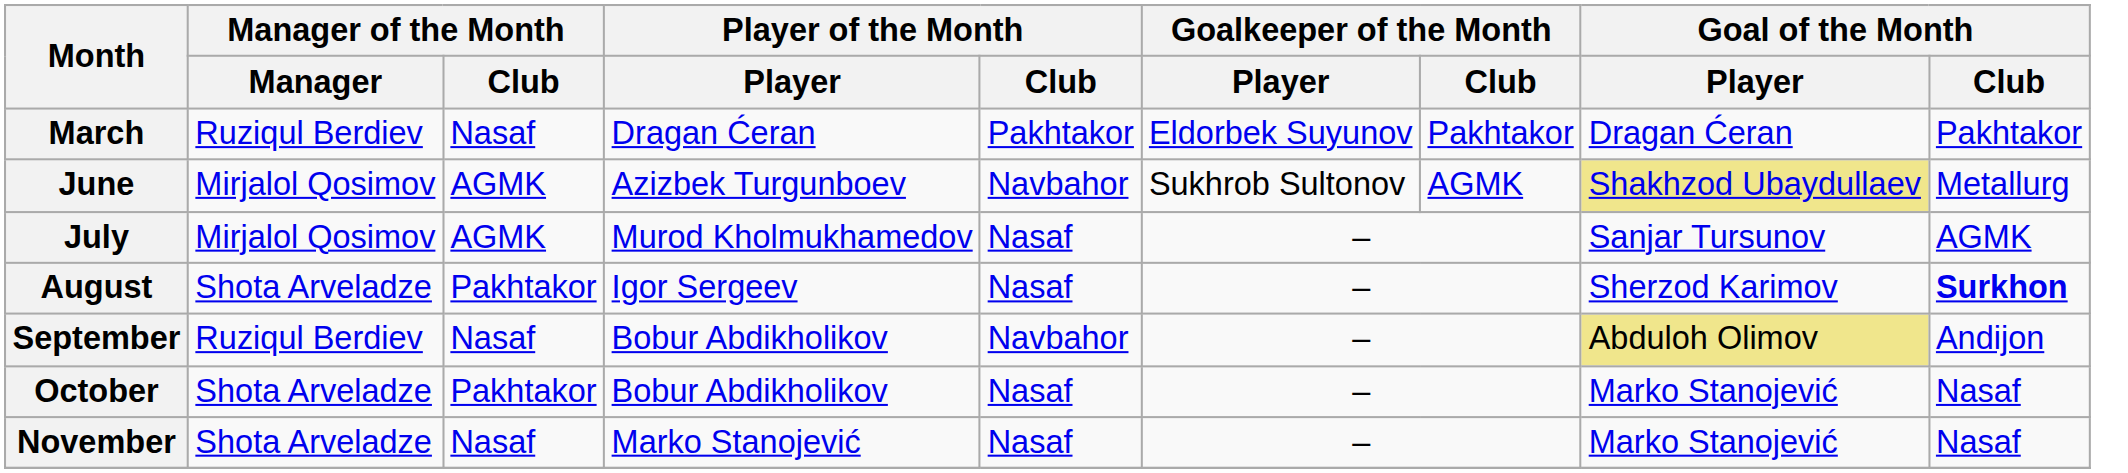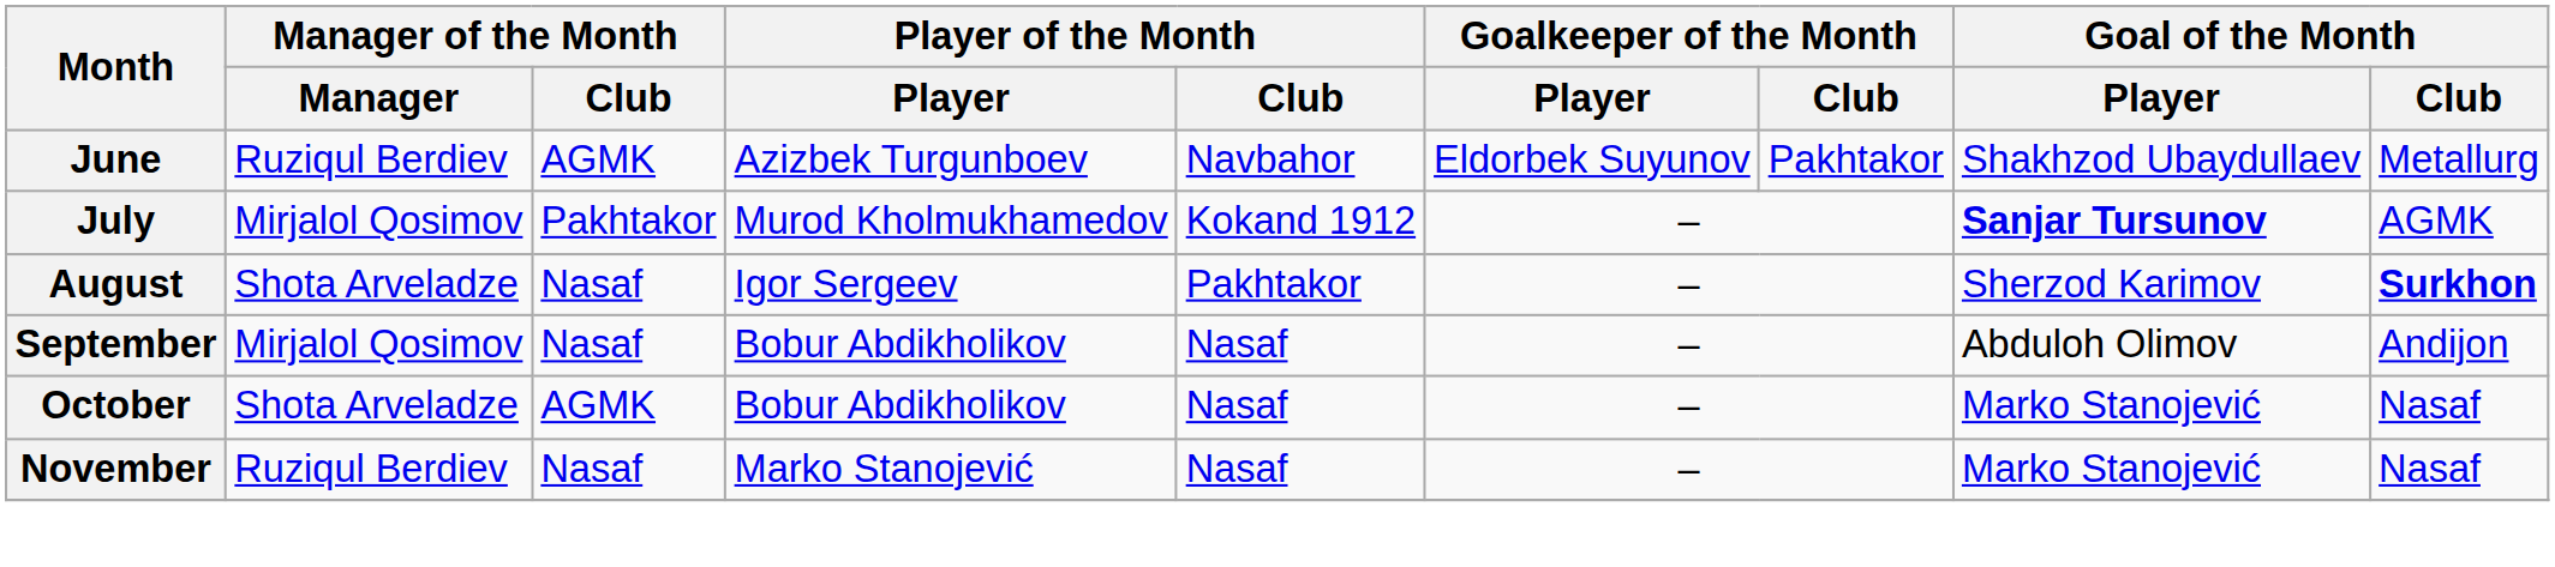 <table class="wikitable">
 <tr>
 <th rowspan="2">Month</th>
 <th colspan="2">Manager of the Month</th>
 <th colspan="2">Player of the Month</th>
 <th colspan="2">Goalkeeper of the Month</th>
 <th colspan="2">Goal of the Month</th>
 </tr>
 <tr>
 <th>Manager</th>
 <th>Club</th>
 <th>Player</th>
 <th>Club</th>
 <th>Player</th>
 <th>Club</th>
 <th>Player</th>
 <th>Club</th>
 </tr>
 <tr>
-<th>March</th>
+<th>June</th>
 <td> <a href='#'>Ruziqul Berdiev</a></td>
-<td><a href='#'>Nasaf</a></td>
-<td> <a href='#'>Dragan Ćeran</a></td>
-<td><a href='#'>Pakhtakor</a></td>
-<td> <a href='#'>Eldorbek Suyunov</a></td>
-<td><a href='#'>Pakhtakor</a></td>
-<td> <a href='#'>Dragan Ćeran</a></td>
-<td><a href='#'>Pakhtakor</a></td>
-</tr>
-<tr>
-<th>June</th>
-<td> <a href='#'>Mirjalol Qosimov</a></td>
 <td><a href='#'>AGMK</a></td>
 <td> <a href='#'>Azizbek Turgunboev</a></td>
 <td><a href='#'>Navbahor</a></td>
-<td> Sukhrob Sultonov</td>
-<td><a href='#'>AGMK</a></td>
-<td style="background: khaki;"> <a href='#'>Shakhzod Ubaydullaev</a></td>
+<td> <a href='#'>Eldorbek Suyunov</a></td>
+<td><a href='#'>Pakhtakor</a></td>
+<td> <a href='#'>Shakhzod Ubaydullaev</a></td>
 <td><a href='#'>Metallurg</a></td>
 </tr>
 <tr>
 <th>July</th>
 <td> <a href='#'>Mirjalol Qosimov</a></td>
-<td><a href='#'>AGMK</a></td>
+<td><a href='#'>Pakhtakor</a></td>
 <td> <a href='#'>Murod Kholmukhamedov</a></td>
-<td><a href='#'>Nasaf</a></td>
+<td><a href='#'>Kokand 1912</a></td>
 <td colspan="2" style="text-align:center;">–</td>
-<td> <a href='#'>Sanjar Tursunov</a></td>
+<td><strong> <a href='#'>Sanjar Tursunov</a></strong></td>
 <td><a href='#'>AGMK</a></td>
 </tr>
 <tr>
 <th>August</th>
 <td> <a href='#'>Shota Arveladze</a></td>
+<td><a href='#'>Nasaf</a></td>
+<td> <a href='#'>Igor Sergeev</a></td>
 <td><a href='#'>Pakhtakor</a></td>
-<td> <a href='#'>Igor Sergeev</a></td>
-<td><a href='#'>Nasaf</a></td>
 <td colspan="2" style="text-align:center;">–</td>
 <td> <a href='#'>Sherzod Karimov</a></td>
 <td><strong><a href='#'>Surkhon</a></strong></td>
 </tr>
 <tr>
 <th>September</th>
-<td> <a href='#'>Ruziqul Berdiev</a></td>
+<td> <a href='#'>Mirjalol Qosimov</a></td>
 <td><a href='#'>Nasaf</a></td>
 <td> <a href='#'>Bobur Abdikholikov</a></td>
-<td><a href='#'>Navbahor</a></td>
+<td><a href='#'>Nasaf</a></td>
 <td colspan="2" style="text-align:center;">–</td>
-<td style="background: khaki;"> Abduloh Olimov</td>
+<td> Abduloh Olimov</td>
 <td><a href='#'>Andijon</a></td>
 </tr>
 <tr>
 <th>October</th>
 <td> <a href='#'>Shota Arveladze</a></td>
-<td><a href='#'>Pakhtakor</a></td>
+<td><a href='#'>AGMK</a></td>
 <td> <a href='#'>Bobur Abdikholikov</a></td>
 <td><a href='#'>Nasaf</a></td>
 <td colspan="2" style="text-align:center;">–</td>
 <td> <a href='#'>Marko Stanojević</a></td>
 <td><a href='#'>Nasaf</a></td>
 </tr>
 <tr>
 <th>November</th>
-<td> <a href='#'>Shota Arveladze</a></td>
+<td> <a href='#'>Ruziqul Berdiev</a></td>
 <td><a href='#'>Nasaf</a></td>
 <td> <a href='#'>Marko Stanojević</a></td>
 <td><a href='#'>Nasaf</a></td>
 <td colspan="2" style="text-align:center;">–</td>
 <td> <a href='#'>Marko Stanojević</a></td>
 <td><a href='#'>Nasaf</a></td>
 </tr>
 <tr>
 </tr>
 </table>
